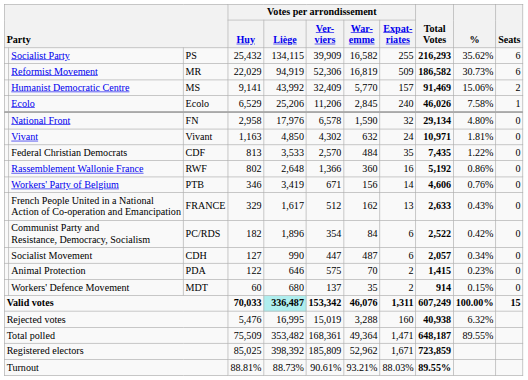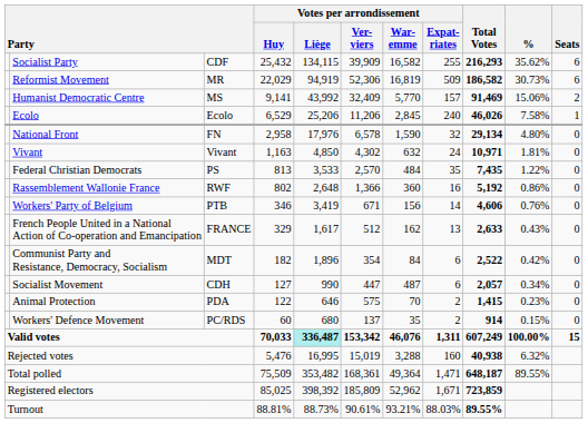 <table class="wikitable" border="1" style="text-align:right;">
 <tr>
 <th style="text-align:left;" valign=bottom rowspan=2 colspan=3>Party</th>
 <th colspan=5>Votes per arrondissement</th>
 <th align=center valign=bottom rowspan=2 width="50">Total Votes</th>
 <th align=center valign=bottom rowspan=2 width="50">%</th>
 <th align=center valign=bottom rowspan=2>Seats</th>
 </tr>
 <tr>
 <th align=center valign=bottom width="50"><a href='#'>Huy</a></th>
 <th align=center valign=bottom width="60"><a href='#'>Liège</a></th>
 <th align=center valign=bottom width="50"><a href='#'>Ver- viers</a></th>
 <th align=center valign=bottom width="50"><a href='#'>War- emme</a></th>
 <th align=center valign=bottom width="50"><a href='#'>Expat- riates</a></th>
 </tr>
 <tr>
 <td></td>
 <td align=left><a href='#'>Socialist Party</a></td>
-<td align=left>PS</td>
+<td align=left>CDF</td>
 <td>25,432</td>
 <td>134,115</td>
 <td>39,909</td>
 <td>16,582</td>
 <td>255</td>
 <td><strong>216,293</strong></td>
 <td>35.62%</td>
 <td>6</td>
 </tr>
 <tr>
 <td></td>
 <td align=left><a href='#'>Reformist Movement</a></td>
 <td align=left>MR</td>
 <td>22,029</td>
 <td>94,919</td>
 <td>52,306</td>
 <td>16,819</td>
 <td>509</td>
 <td><strong>186,582</strong></td>
 <td>30.73%</td>
 <td>6</td>
 </tr>
 <tr>
 <td></td>
 <td align=left style="white-space: nowrap;"><a href='#'>Humanist Democratic Centre</a></td>
 <td align=left>MS</td>
 <td>9,141</td>
 <td>43,992</td>
 <td>32,409</td>
 <td>5,770</td>
 <td>157</td>
 <td><strong>91,469</strong></td>
 <td>15.06%</td>
 <td>2</td>
 </tr>
 <tr>
 <td></td>
 <td align=left><a href='#'>Ecolo</a></td>
 <td align=left>Ecolo</td>
 <td>6,529</td>
 <td>25,206</td>
 <td>11,206</td>
 <td>2,845</td>
 <td>240</td>
 <td><strong>46,026</strong></td>
 <td>7.58%</td>
 <td>1</td>
 </tr>
 <tr style="border-top:3px solid darkgray;">
 <td></td>
 <td align=left><a href='#'>National Front</a></td>
 <td align=left>FN</td>
 <td>2,958</td>
 <td>17,976</td>
 <td>6,578</td>
 <td>1,590</td>
 <td>32</td>
 <td><strong>29,134</strong></td>
 <td>4.80%</td>
 <td>0</td>
 </tr>
 <tr>
 <td></td>
 <td align=left><a href='#'>Vivant</a></td>
 <td align=left>Vivant</td>
 <td>1,163</td>
 <td>4,850</td>
 <td>4,302</td>
 <td>632</td>
 <td>24</td>
 <td><strong>10,971</strong></td>
 <td>1.81%</td>
 <td>0</td>
 </tr>
 <tr>
 <td></td>
 <td align=left>Federal Christian Democrats</td>
-<td align=left>CDF</td>
+<td align=left>PS</td>
 <td>813</td>
 <td>3,533</td>
 <td>2,570</td>
 <td>484</td>
 <td>35</td>
 <td><strong>7,435</strong></td>
 <td>1.22%</td>
 <td>0</td>
 </tr>
 <tr>
 <td></td>
 <td align=left><a href='#'>Rassemblement Wallonie France</a></td>
 <td align=left>RWF</td>
 <td>802</td>
 <td>2,648</td>
 <td>1,366</td>
 <td>360</td>
 <td>16</td>
 <td><strong>5,192</strong></td>
 <td>0.86%</td>
 <td>0</td>
 </tr>
 <tr>
 <td></td>
 <td align=left><a href='#'>Workers' Party of Belgium</a></td>
 <td align=left>PTB</td>
 <td>346</td>
 <td>3,419</td>
 <td>671</td>
 <td>156</td>
 <td>14</td>
 <td><strong>4,606</strong></td>
 <td>0.76%</td>
 <td>0</td>
 </tr>
 <tr>
 <td></td>
 <td align=left>French People United in a National<br>Action of Co-operation and Emancipation</td>
 <td align=left>FRANCE</td>
 <td>329</td>
 <td>1,617</td>
 <td>512</td>
 <td>162</td>
 <td>13</td>
 <td><strong>2,633</strong></td>
 <td>0.43%</td>
 <td>0</td>
 </tr>
 <tr>
 <td></td>
 <td align=left>Communist Party and<br>Resistance, Democracy, Socialism</td>
-<td align=left>PC/RDS</td>
+<td align=left>MDT</td>
 <td>182</td>
 <td>1,896</td>
 <td>354</td>
 <td>84</td>
 <td>6</td>
 <td><strong>2,522</strong></td>
 <td>0.42%</td>
 <td>0</td>
 </tr>
 <tr>
 <td></td>
 <td align=left>Socialist Movement</td>
 <td align=left>CDH</td>
 <td>127</td>
 <td>990</td>
 <td>447</td>
 <td>487</td>
 <td>6</td>
 <td><strong>2,057</strong></td>
 <td>0.34%</td>
 <td>0</td>
 </tr>
 <tr>
 <td></td>
 <td align=left>Animal Protection</td>
 <td align=left>PDA</td>
 <td>122</td>
 <td>646</td>
 <td>575</td>
 <td>70</td>
 <td>2</td>
 <td><strong>1,415</strong></td>
 <td>0.23%</td>
 <td>0</td>
 </tr>
 <tr>
 <td></td>
 <td align=left>Workers' Defence Movement</td>
-<td align=left>MDT</td>
+<td align=left>PC/RDS</td>
 <td>60</td>
 <td>680</td>
 <td>137</td>
 <td>35</td>
 <td>2</td>
 <td><strong>914</strong></td>
 <td>0.15%</td>
 <td>0</td>
 </tr>
 <tr style="font-weight:bold">
 <td align=left colspan=3>Valid votes</td>
 <td>70,033</td>
 <td style="background: paleturquoise;">336,487</td>
 <td>153,342</td>
 <td>46,076</td>
 <td>1,311</td>
 <td>607,249</td>
 <td>100.00%</td>
 <td>15</td>
 </tr>
 <tr>
 <td align=left colspan=3>Rejected votes</td>
 <td>5,476</td>
 <td>16,995</td>
 <td>15,019</td>
 <td>3,288</td>
 <td>160</td>
 <td><strong>40,938</strong></td>
 <td>6.32%</td>
 <td></td>
 </tr>
 <tr>
 <td align=left colspan=3>Total polled</td>
 <td>75,509</td>
 <td>353,482</td>
 <td>168,361</td>
 <td>49,364</td>
 <td>1,471</td>
 <td><strong>648,187</strong></td>
 <td>89.55%</td>
 <td></td>
 </tr>
 <tr>
 <td align=left colspan=3>Registered electors</td>
 <td>85,025</td>
 <td>398,392</td>
 <td>185,809</td>
 <td>52,962</td>
 <td>1,671</td>
 <td><strong>723,859</strong></td>
 <td></td>
 <td></td>
 </tr>
 <tr>
 <td align=left colspan=3>Turnout</td>
 <td>88.81%</td>
 <td>88.73%</td>
 <td>90.61%</td>
 <td>93.21%</td>
 <td>88.03%</td>
 <td><strong>89.55%</strong></td>
 <td></td>
 <td></td>
 </tr>
 </table>
